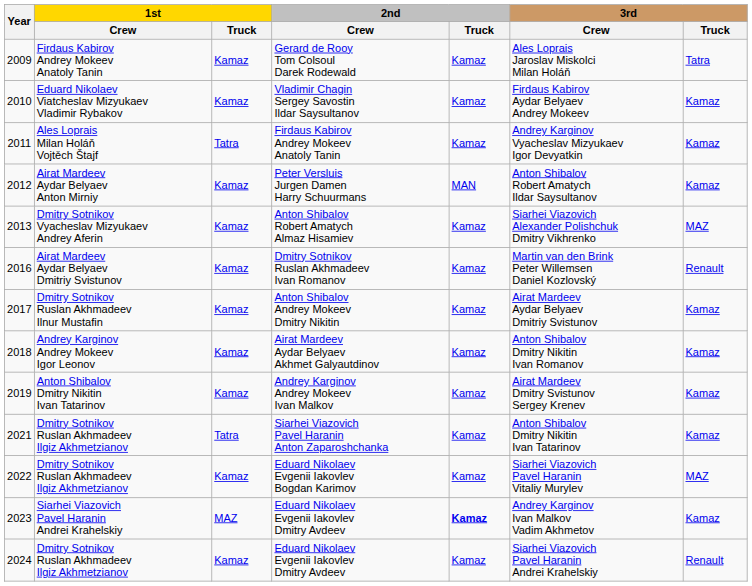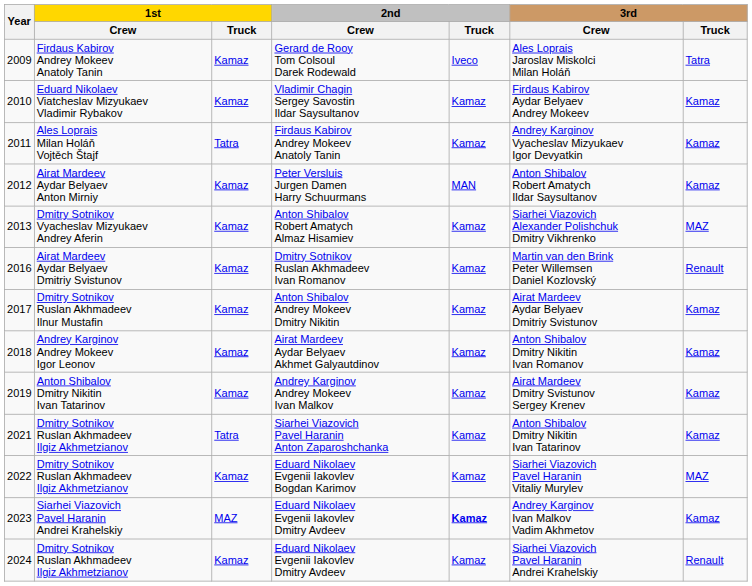 <table class="wikitable" style="font-size:85%; text-align:left;">
 <tr>
 <th rowspan=2 width=4%>Year</th>
 <th colspan=2 style="width:32%; background:gold">1st</th>
 <th colspan=2 style="width:32%; background:silver">2nd</th>
 <th colspan=2 style="width:32%; background:#cc9966">3rd</th>
 </tr>
 <tr>
 <th>Crew</th>
 <th>Truck</th>
 <th>Crew</th>
 <th>Truck</th>
 <th>Crew</th>
 <th>Truck</th>
 </tr>
 <tr>
 <td align=center>2009</td>
 <td> <a href='#'>Firdaus Kabirov</a><br> Andrey Mokeev <br> Anatoly Tanin</td>
 <td><a href='#'>Kamaz</a></td>
 <td> <a href='#'>Gerard de Rooy</a><br> Tom Colsoul <br> Darek Rodewald</td>
-<td><a href='#'>Kamaz</a></td>
+<td><a href='#'>Iveco</a></td>
 <td> <a href='#'>Ales Loprais</a><br> Jaroslav Miskolci <br> Milan Holáň</td>
 <td><a href='#'>Tatra</a></td>
 </tr>
 <tr>
 <td align=center>2010</td>
 <td> <a href='#'>Eduard Nikolaev</a><br> Viatcheslav Mizyukaev <br> Vladimir Rybakov</td>
 <td><a href='#'>Kamaz</a></td>
 <td> <a href='#'>Vladimir Chagin</a><br> Sergey Savostin <br> Ildar Saysultanov</td>
 <td><a href='#'>Kamaz</a></td>
 <td> <a href='#'>Firdaus Kabirov</a><br> Aydar Belyaev <br> Andrey Mokeev</td>
 <td><a href='#'>Kamaz</a></td>
 </tr>
 <tr>
 <td align=center>2011</td>
 <td> <a href='#'>Ales Loprais</a><br> Milan Holáň  <br> Vojtěch Štajf</td>
 <td><a href='#'>Tatra</a></td>
 <td> <a href='#'>Firdaus Kabirov</a><br> Andrey Mokeev <br> Anatoly Tanin</td>
 <td><a href='#'>Kamaz</a></td>
 <td> <a href='#'>Andrey Karginov</a><br> Vyacheslav Mizyukaev <br> Igor Devyatkin</td>
 <td><a href='#'>Kamaz</a></td>
 </tr>
 <tr>
 <td align=center>2012</td>
 <td> <a href='#'>Airat Mardeev</a><br> Aydar Belyaev<br> Anton Mirniy</td>
 <td><a href='#'>Kamaz</a></td>
 <td> <a href='#'>Peter Versluis</a><br> Jurgen Damen <br> Harry Schuurmans</td>
 <td><a href='#'>MAN</a></td>
 <td> <a href='#'>Anton Shibalov</a><br> Robert Amatych  <br> Ildar Saysultanov</td>
 <td><a href='#'>Kamaz</a></td>
 </tr>
 <tr>
 <td align=center>2013</td>
 <td> <a href='#'>Dmitry Sotnikov</a><br> Vyacheslav Mizyukaev<br> Andrey Aferin</td>
 <td><a href='#'>Kamaz</a></td>
 <td> <a href='#'>Anton Shibalov</a><br> Robert Amatych  <br> Almaz Hisamiev</td>
 <td><a href='#'>Kamaz</a></td>
 <td> <a href='#'>Siarhei Viazovich</a><br> <a href='#'>Alexander Polishchuk</a><br> Dmitry Vikhrenko</td>
 <td><a href='#'>MAZ</a></td>
 </tr>
 <tr>
 <td align=center>2016</td>
 <td> <a href='#'>Airat Mardeev</a><br> Aydar Belyaev<br> Dmitriy Svistunov</td>
 <td><a href='#'>Kamaz</a></td>
 <td> <a href='#'>Dmitry Sotnikov</a><br> Ruslan Akhmadeev<br> Ivan Romanov</td>
 <td><a href='#'>Kamaz</a></td>
 <td> <a href='#'>Martin van den Brink</a><br> Peter Willemsen<br> Daniel Kozlovský</td>
 <td><a href='#'>Renault</a></td>
 </tr>
 <tr>
 <td align=center>2017</td>
 <td> <a href='#'>Dmitry Sotnikov</a><br> Ruslan Akhmadeev<br> Ilnur Mustafin</td>
 <td><a href='#'>Kamaz</a></td>
 <td> <a href='#'>Anton Shibalov</a><br> Andrey Mokeev  <br> Dmitry Nikitin</td>
 <td><a href='#'>Kamaz</a></td>
 <td> <a href='#'>Airat Mardeev</a><br> Aydar Belyaev<br> Dmitriy Svistunov</td>
 <td><a href='#'>Kamaz</a></td>
 </tr>
 <tr>
 <td align=center>2018</td>
 <td> <a href='#'>Andrey Karginov</a><br> Andrey Mokeev <br> Igor Leonov</td>
 <td><a href='#'>Kamaz</a></td>
 <td> <a href='#'>Airat Mardeev</a><br> Aydar Belyaev<br> Akhmet Galyautdinov</td>
 <td><a href='#'>Kamaz</a></td>
 <td> <a href='#'>Anton Shibalov</a><br> Dmitry Nikitin  <br> Ivan Romanov</td>
 <td><a href='#'>Kamaz</a></td>
 </tr>
 <tr>
 <td align=center>2019</td>
 <td> <a href='#'>Anton Shibalov</a><br> Dmitry Nikitin  <br> Ivan Tatarinov</td>
 <td><a href='#'>Kamaz</a></td>
 <td> <a href='#'>Andrey Karginov</a><br> Andrey Mokeev <br> Ivan Malkov</td>
 <td><a href='#'>Kamaz</a></td>
 <td> <a href='#'>Airat Mardeev</a><br> Dmitry Svistunov<br> Sergey Krenev</td>
 <td><a href='#'>Kamaz</a></td>
 </tr>
 <tr>
 <td align=center>2021</td>
 <td> <a href='#'>Dmitry Sotnikov</a><br> Ruslan Akhmadeev<br> <a href='#'>Ilgiz Akhmetzianov</a></td>
 <td><a href='#'>Tatra</a></td>
 <td> <a href='#'>Siarhei Viazovich</a><br> <a href='#'>Pavel Haranin</a><br> <a href='#'>Anton Zaparoshchanka</a></td>
 <td><a href='#'>Kamaz</a></td>
 <td> <a href='#'>Anton Shibalov</a><br> Dmitry Nikitin  <br> Ivan Tatarinov</td>
 <td><a href='#'>Kamaz</a></td>
 </tr>
 <tr>
 <td align=center>2022</td>
 <td> <a href='#'>Dmitry Sotnikov</a><br> Ruslan Akhmadeev<br> <a href='#'>Ilgiz Akhmetzianov</a></td>
 <td><a href='#'>Kamaz</a></td>
 <td> <a href='#'>Eduard Nikolaev</a><br> Evgenii Iakovlev<br> Bogdan Karimov</td>
 <td><a href='#'>Kamaz</a></td>
 <td> <a href='#'>Siarhei Viazovich</a><br> <a href='#'>Pavel Haranin</a><br> Vitaliy Murylev</td>
 <td><a href='#'>MAZ</a></td>
 </tr>
 <tr>
 <td align=center>2023</td>
 <td> <a href='#'>Siarhei Viazovich</a><br> <a href='#'>Pavel Haranin</a><br> Andrei Krahelskiy</td>
 <td><a href='#'>MAZ</a></td>
 <td> <a href='#'>Eduard Nikolaev</a><br> Evgenii Iakovlev<br> Dmitry Avdeev</td>
 <td><strong><a href='#'>Kamaz</a></strong></td>
 <td> <a href='#'>Andrey Karginov</a><br>  Ivan Malkov<br> Vadim Akhmetov</td>
 <td><a href='#'>Kamaz</a></td>
 </tr>
 <tr>
 <td align=center>2024</td>
 <td> <a href='#'>Dmitry Sotnikov</a><br> Ruslan Akhmadeev<br> <a href='#'>Ilgiz Akhmetzianov</a></td>
 <td><a href='#'>Kamaz</a></td>
 <td> <a href='#'>Eduard Nikolaev</a><br> Evgenii Iakovlev<br> Dmitry Avdeev</td>
 <td><a href='#'>Kamaz</a></td>
 <td> <a href='#'>Siarhei Viazovich</a><br> <a href='#'>Pavel Haranin</a><br> Andrei Krahelskiy</td>
 <td><a href='#'>Renault</a></td>
 </tr>
 </table>
